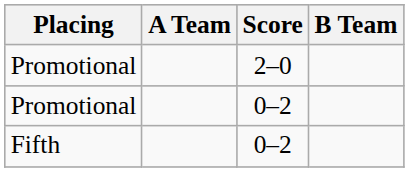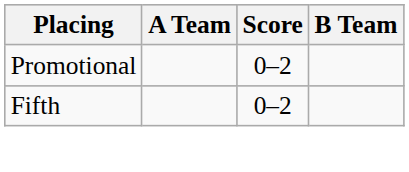 <table class=wikitable style="border:1px solid #AAAAAA;">
 <tr>
 <th>Placing</th>
 <th>A Team</th>
 <th>Score</th>
 <th>B Team</th>
-</tr>
-<tr>
-<td>Promotional</td>
-<td><strong></strong></td>
-<td align="center">2–0</td>
-<td></td>
 </tr>
 <tr>
 <td>Promotional</td>
 <td></td>
 <td align="center">0–2</td>
 <td><strong></strong></td>
 </tr>
 <tr>
 <td>Fifth</td>
 <td></td>
 <td align="center">0–2</td>
 <td><strong></strong></td>
 </tr>
 </table>
